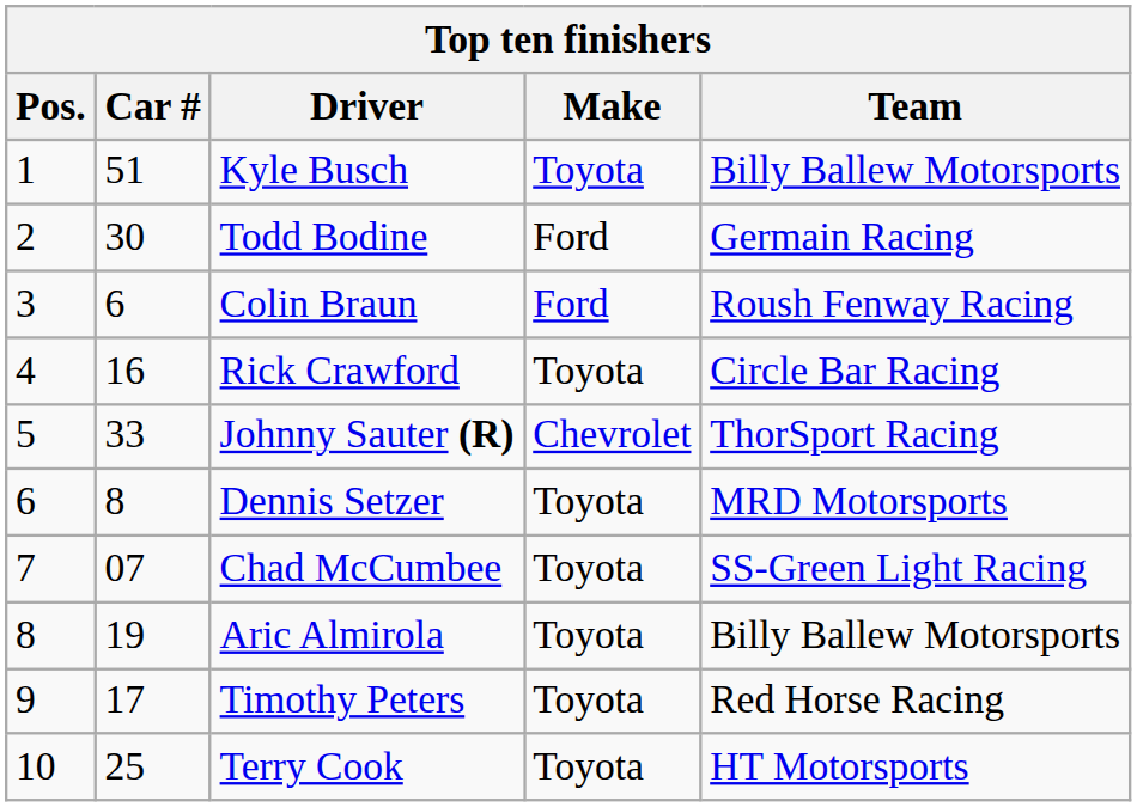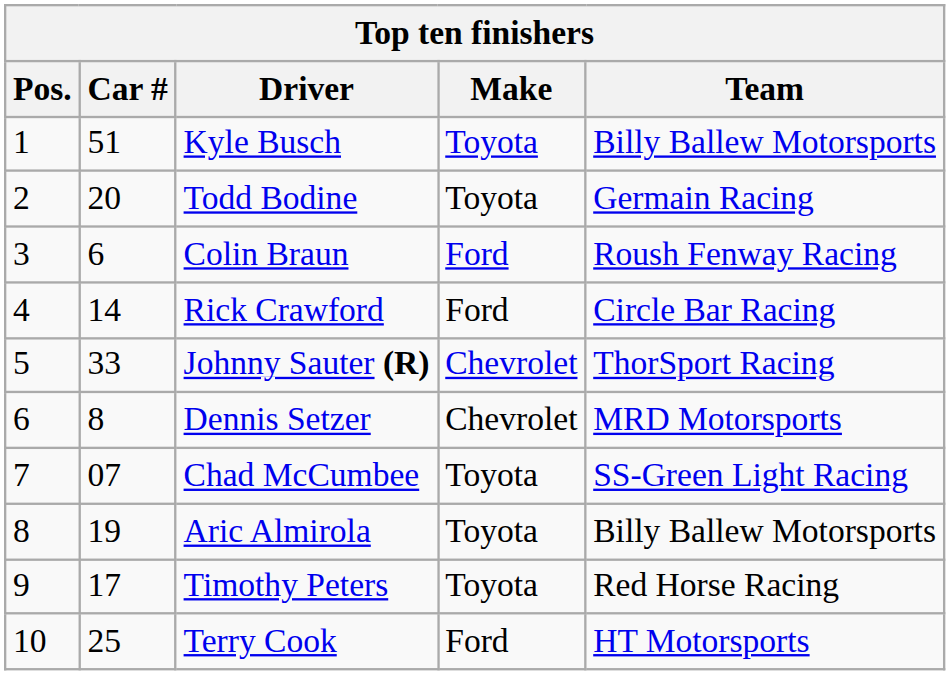 <table class="wikitable" style="font-size: 90%">
 <tr>
 <th colspan=9>Top ten finishers</th>
 </tr>
 <tr>
 <th>Pos.</th>
 <th>Car #</th>
 <th>Driver</th>
 <th>Make</th>
 <th>Team</th>
 </tr>
 <tr>
 <td>1</td>
 <td>51</td>
 <td><a href='#'>Kyle Busch</a></td>
 <td><a href='#'>Toyota</a></td>
 <td><a href='#'>Billy Ballew Motorsports</a></td>
 </tr>
 <tr>
 <td>2</td>
-<td>30</td>
+<td>20</td>
 <td><a href='#'>Todd Bodine</a></td>
-<td>Ford</td>
+<td>Toyota</td>
 <td><a href='#'>Germain Racing</a></td>
 </tr>
 <tr>
 <td>3</td>
 <td>6</td>
 <td><a href='#'>Colin Braun</a></td>
 <td><a href='#'>Ford</a></td>
 <td><a href='#'>Roush Fenway Racing</a></td>
 </tr>
 <tr>
 <td>4</td>
-<td>16</td>
+<td>14</td>
 <td><a href='#'>Rick Crawford</a></td>
-<td>Toyota</td>
+<td>Ford</td>
 <td><a href='#'>Circle Bar Racing</a></td>
 </tr>
 <tr>
 <td>5</td>
 <td>33</td>
 <td><a href='#'>Johnny Sauter</a> <strong>(R)</strong></td>
 <td><a href='#'>Chevrolet</a></td>
 <td><a href='#'>ThorSport Racing</a></td>
 </tr>
 <tr>
 <td>6</td>
 <td>8</td>
 <td><a href='#'>Dennis Setzer</a></td>
-<td>Toyota</td>
+<td>Chevrolet</td>
 <td><a href='#'>MRD Motorsports</a></td>
 </tr>
 <tr>
 <td>7</td>
 <td>07</td>
 <td><a href='#'>Chad McCumbee</a></td>
 <td>Toyota</td>
 <td><a href='#'>SS-Green Light Racing</a></td>
 </tr>
 <tr>
 <td>8</td>
 <td>19</td>
 <td><a href='#'>Aric Almirola</a></td>
 <td>Toyota</td>
 <td>Billy Ballew Motorsports</td>
 </tr>
 <tr>
 <td>9</td>
 <td>17</td>
 <td><a href='#'>Timothy Peters</a></td>
 <td>Toyota</td>
 <td>Red Horse Racing</td>
 </tr>
 <tr>
 <td>10</td>
 <td>25</td>
 <td><a href='#'>Terry Cook</a></td>
-<td>Toyota</td>
+<td>Ford</td>
 <td><a href='#'>HT Motorsports</a></td>
 </tr>
 </table>
